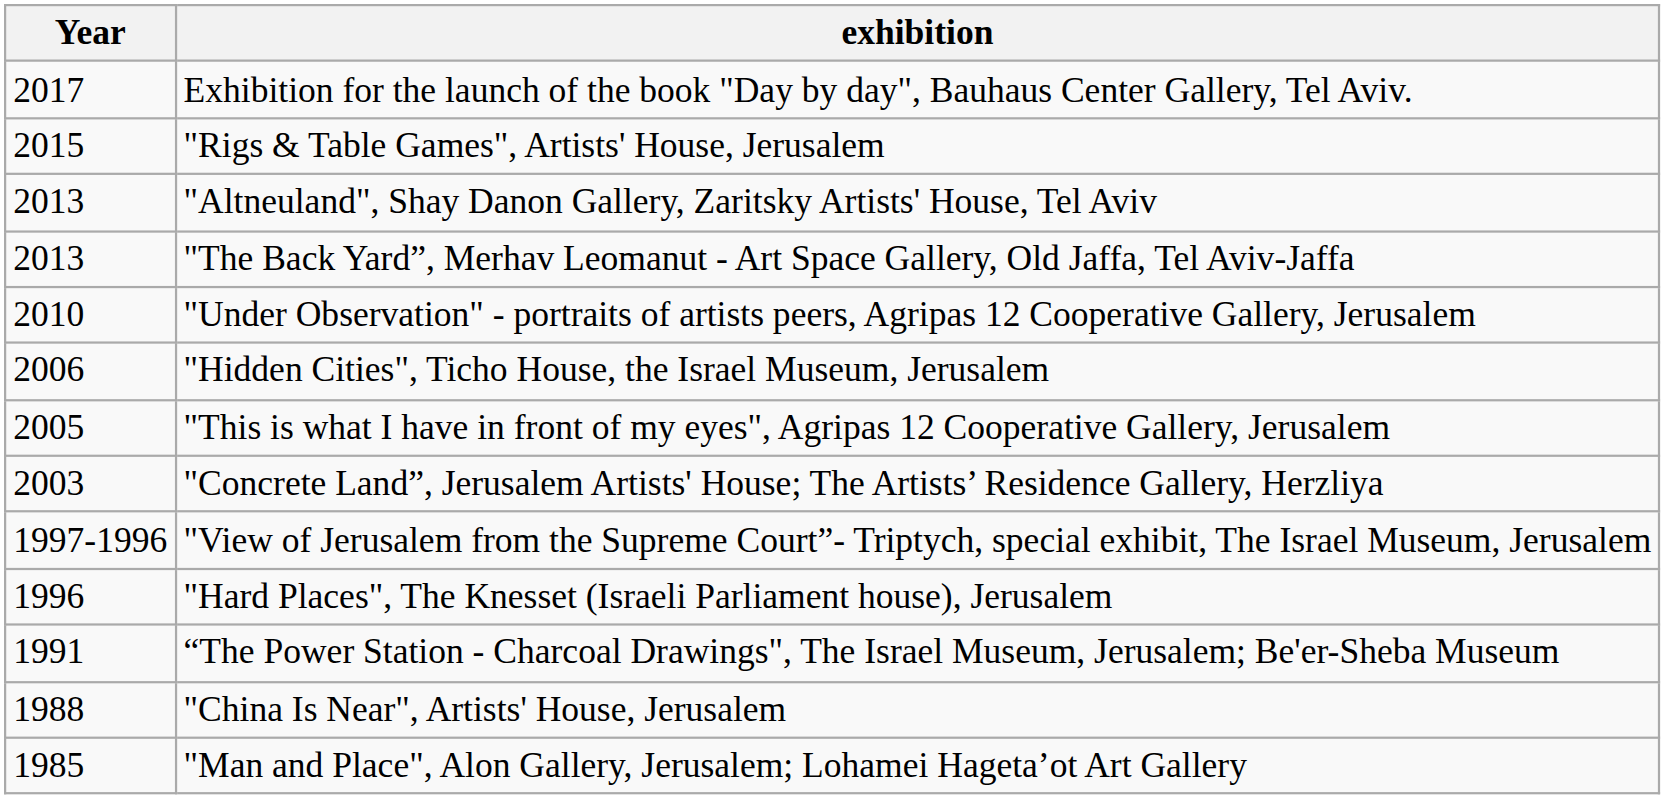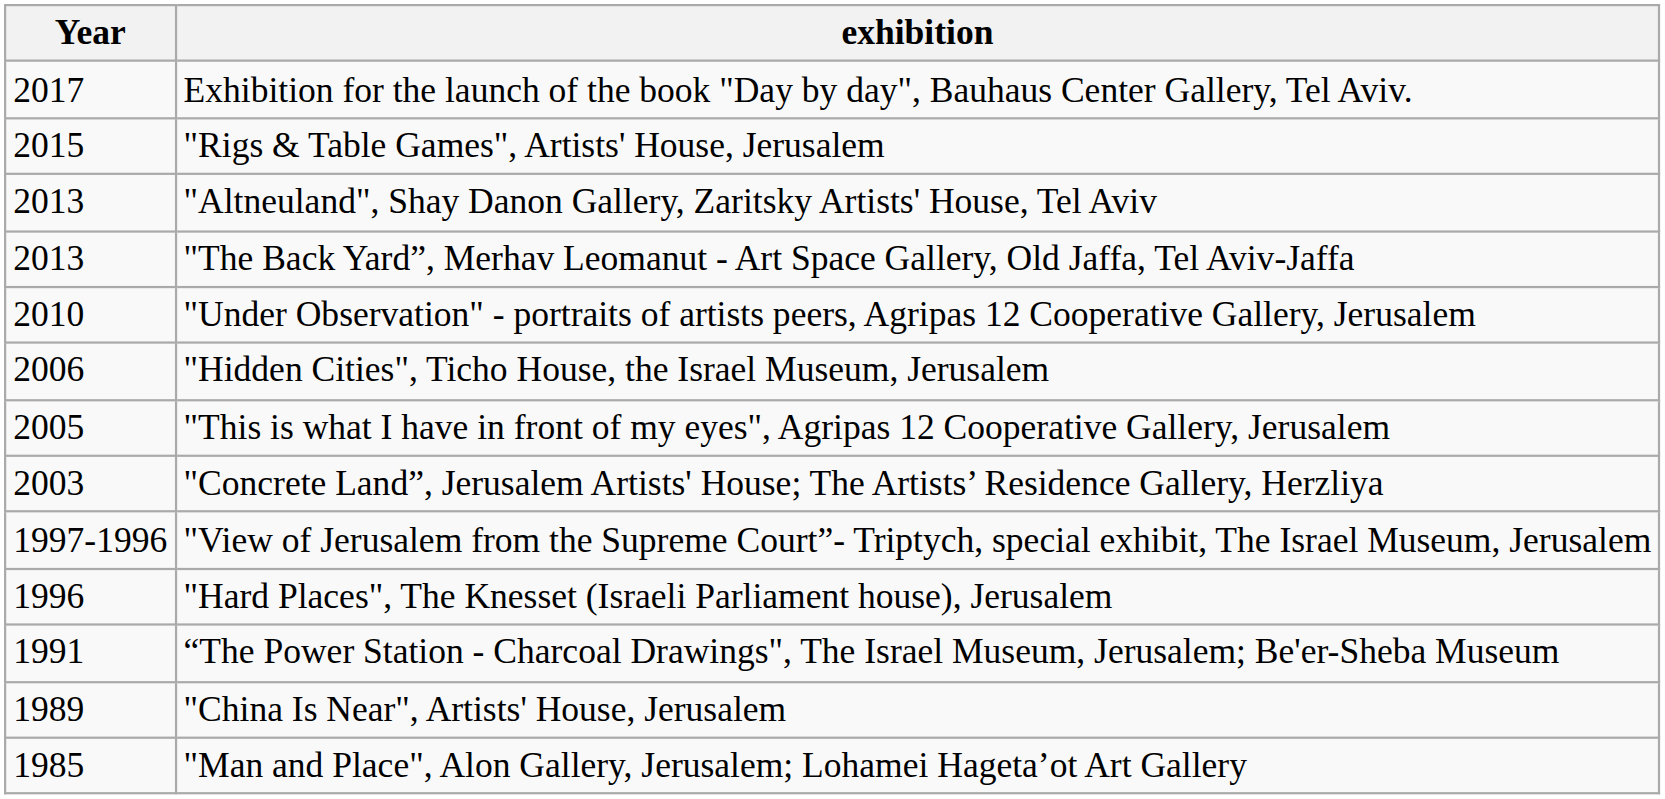 <table class="wikitable">
 <tr>
 <th>Year</th>
 <th>exhibition</th>
 </tr>
 <tr>
 <td>2017</td>
 <td>Exhibition for the launch of the book "Day by day", Bauhaus Center Gallery, Tel Aviv.</td>
 </tr>
 <tr>
 <td>2015</td>
 <td>"Rigs & Table Games", Artists' House, Jerusalem</td>
 </tr>
 <tr>
 <td>2013</td>
 <td>"Altneuland", Shay Danon Gallery, Zaritsky Artists' House, Tel Aviv</td>
 </tr>
 <tr>
 <td>2013</td>
 <td>"The Back Yard”, Merhav Leomanut  - Art Space Gallery, Old Jaffa, Tel Aviv-Jaffa</td>
 </tr>
 <tr>
 <td>2010</td>
 <td>"Under Observation" - portraits of artists peers, Agripas 12 Cooperative Gallery, Jerusalem</td>
 </tr>
 <tr>
 <td>2006</td>
 <td>"Hidden Cities", Ticho House, the Israel Museum, Jerusalem</td>
 </tr>
 <tr>
 <td>2005</td>
 <td>"This is what I have in front of my eyes", Agripas 12 Cooperative Gallery, Jerusalem</td>
 </tr>
 <tr>
 <td>2003</td>
 <td>"Concrete Land”, Jerusalem Artists' House; The Artists’ Residence Gallery, Herzliya</td>
 </tr>
 <tr>
 <td>1997-1996</td>
 <td>"View of Jerusalem from the Supreme Court”- Triptych, special exhibit, The Israel Museum, Jerusalem</td>
 </tr>
 <tr>
 <td>1996</td>
 <td>"Hard Places", The Knesset (Israeli Parliament house), Jerusalem</td>
 </tr>
 <tr>
 <td>1991</td>
 <td>“The Power Station - Charcoal Drawings", The Israel Museum, Jerusalem; Be'er-Sheba Museum</td>
 </tr>
 <tr>
-<td>1988</td>
+<td>1989</td>
 <td>"China Is Near", Artists' House, Jerusalem</td>
 </tr>
 <tr>
 <td>1985</td>
 <td>"Man and Place", Alon Gallery, Jerusalem; Lohamei Hageta’ot Art Gallery</td>
 </tr>
 </table>
